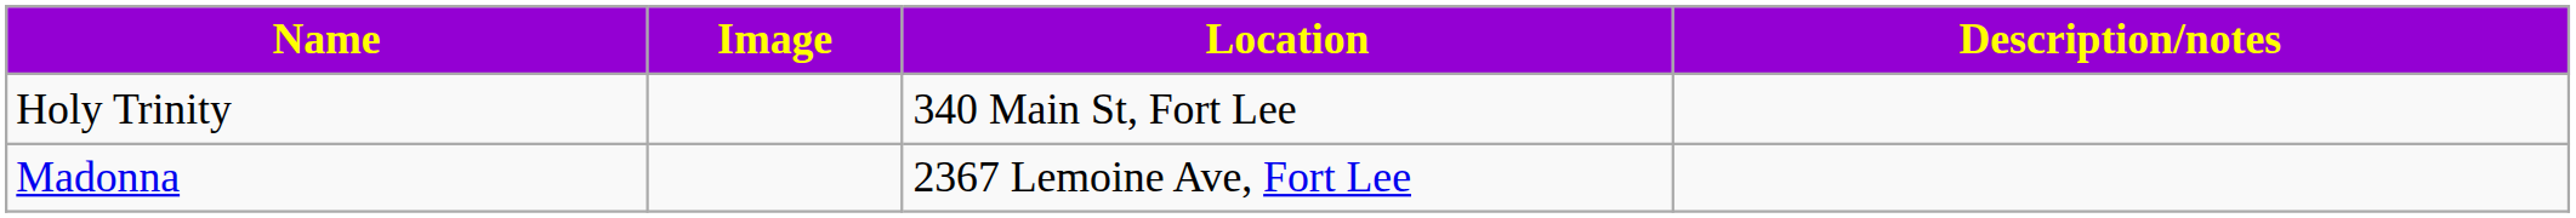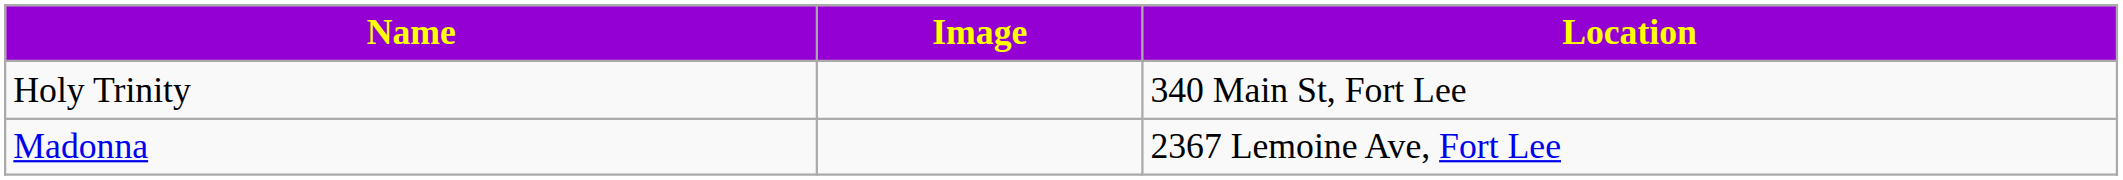 <table class="wikitable sortable" style="width:75%">
 <tr>
 <th style="background:darkviolet; color:yellow;" width="25%"><strong>Name</strong></th>
 <th style="background:darkviolet; color:yellow;" width="10%"><strong>Image</strong></th>
 <th style="background:darkviolet; color:yellow;" width="30%"><strong>Location</strong></th>
-<th style="background:darkviolet; color:yellow;" width="35%"><strong>Description/notes</strong></th>
 </tr>
 <tr>
 <td>Holy Trinity</td>
 <td></td>
 <td>340 Main St, Fort Lee</td>
-<td></td>
 </tr>
 <tr>
 <td><a href='#'>Madonna</a></td>
 <td></td>
 <td>2367 Lemoine Ave, <a href='#'>Fort Lee</a></td>
-<td></td>
 </tr>
 </table>
